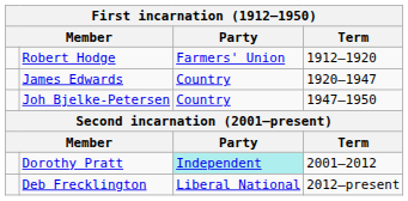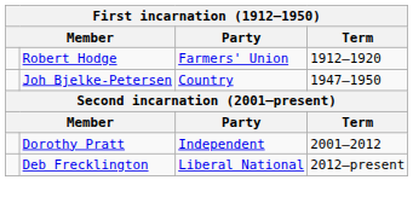 <table class="wikitable">
 <tr>
 <th colspan="4">First incarnation (1912–1950)</th>
 </tr>
 <tr>
 <th colspan="2">Member</th>
 <th>Party</th>
 <th>Term</th>
 </tr>
 <tr>
 <td> </td>
 <td><a href='#'>Robert Hodge</a></td>
 <td><a href='#'>Farmers' Union</a></td>
 <td>1912–1920</td>
-</tr>
-<tr>
-<td> </td>
-<td><a href='#'>James Edwards</a></td>
-<td><a href='#'>Country</a></td>
-<td>1920–1947</td>
 </tr>
 <tr>
 <td> </td>
 <td><a href='#'>Joh Bjelke-Petersen</a></td>
 <td><a href='#'>Country</a></td>
 <td>1947–1950</td>
 </tr>
 <tr>
 <th colspan="4">Second incarnation (2001–present)</th>
 </tr>
 <tr>
 <th colspan="2">Member</th>
 <th>Party</th>
 <th>Term</th>
 </tr>
 <tr>
 <td> </td>
 <td><a href='#'>Dorothy Pratt</a></td>
-<td style="background: paleturquoise;"><a href='#'>Independent</a></td>
+<td><a href='#'>Independent</a></td>
 <td>2001–2012</td>
 </tr>
 <tr>
 <td> </td>
 <td><a href='#'>Deb Frecklington</a></td>
 <td><a href='#'>Liberal National</a></td>
 <td>2012–present</td>
 </tr>
 </table>
